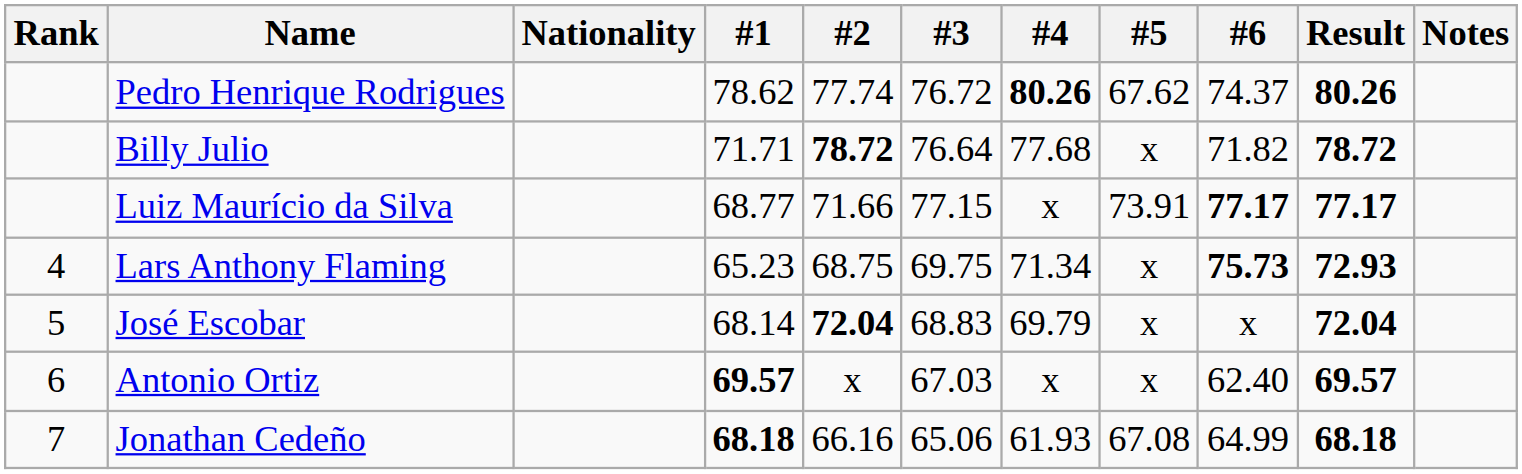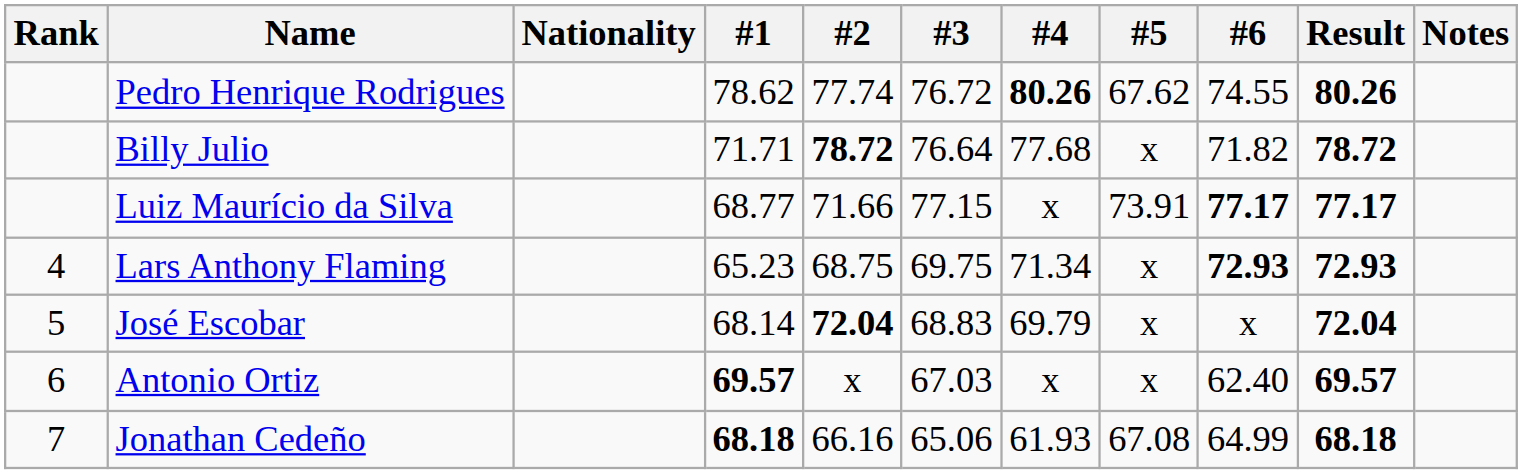 <table class="wikitable sortable" style="text-align:center">
 <tr>
 <th>Rank</th>
 <th>Name</th>
 <th>Nationality</th>
 <th>#1</th>
 <th>#2</th>
 <th>#3</th>
 <th>#4</th>
 <th>#5</th>
 <th>#6</th>
 <th>Result</th>
 <th>Notes</th>
 </tr>
 <tr>
 <td></td>
 <td align=left><a href='#'>Pedro Henrique Rodrigues</a></td>
 <td align=left></td>
 <td>78.62</td>
 <td>77.74</td>
 <td>76.72</td>
 <td><strong>80.26</strong></td>
 <td>67.62</td>
-<td>74.37</td>
+<td>74.55</td>
 <td><strong>80.26</strong></td>
 <td></td>
 </tr>
 <tr>
 <td></td>
 <td align=left><a href='#'>Billy Julio</a></td>
 <td align=left></td>
 <td>71.71</td>
 <td><strong>78.72</strong></td>
 <td>76.64</td>
 <td>77.68</td>
 <td>x</td>
 <td>71.82</td>
 <td><strong>78.72</strong></td>
 <td></td>
 </tr>
 <tr>
 <td></td>
 <td align=left><a href='#'>Luiz Maurício da Silva</a></td>
 <td align=left></td>
 <td>68.77</td>
 <td>71.66</td>
 <td>77.15</td>
 <td>x</td>
 <td>73.91</td>
 <td><strong>77.17</strong></td>
 <td><strong>77.17</strong></td>
 <td></td>
 </tr>
 <tr>
 <td>4</td>
 <td align=left><a href='#'>Lars Anthony Flaming</a></td>
 <td align=left></td>
 <td>65.23</td>
 <td>68.75</td>
 <td>69.75</td>
 <td>71.34</td>
 <td>x</td>
-<td><strong>75.73</strong></td>
+<td><strong>72.93</strong></td>
 <td><strong>72.93</strong></td>
 <td></td>
 </tr>
 <tr>
 <td>5</td>
 <td align=left><a href='#'>José Escobar</a></td>
 <td align=left></td>
 <td>68.14</td>
 <td><strong>72.04</strong></td>
 <td>68.83</td>
 <td>69.79</td>
 <td>x</td>
 <td>x</td>
 <td><strong>72.04</strong></td>
 <td></td>
 </tr>
 <tr>
 <td>6</td>
 <td align=left><a href='#'>Antonio Ortiz</a></td>
 <td align=left></td>
 <td><strong>69.57</strong></td>
 <td>x</td>
 <td>67.03</td>
 <td>x</td>
 <td>x</td>
 <td>62.40</td>
 <td><strong>69.57</strong></td>
 <td></td>
 </tr>
 <tr>
 <td>7</td>
 <td align=left><a href='#'>Jonathan Cedeño</a></td>
 <td align=left></td>
 <td><strong>68.18</strong></td>
 <td>66.16</td>
 <td>65.06</td>
 <td>61.93</td>
 <td>67.08</td>
 <td>64.99</td>
 <td><strong>68.18</strong></td>
 <td></td>
 </tr>
 </table>
